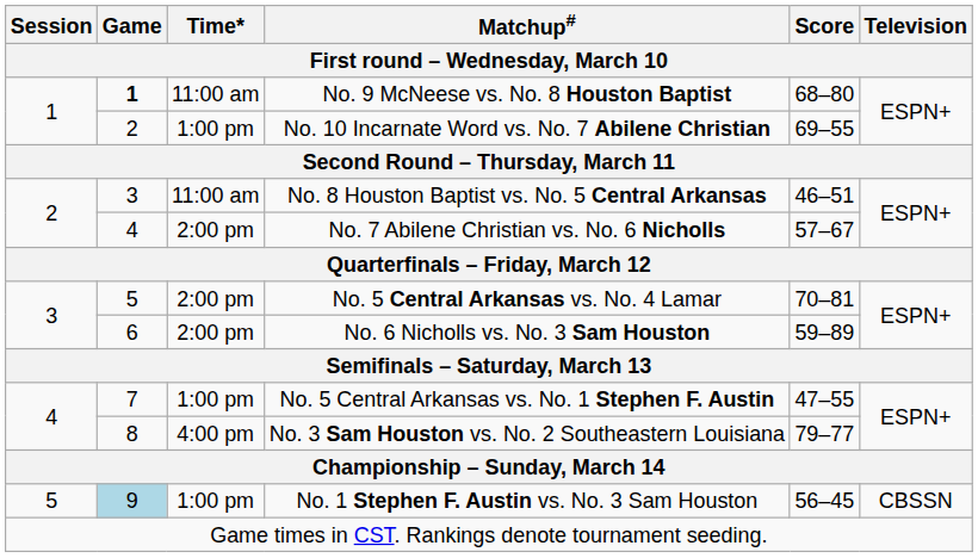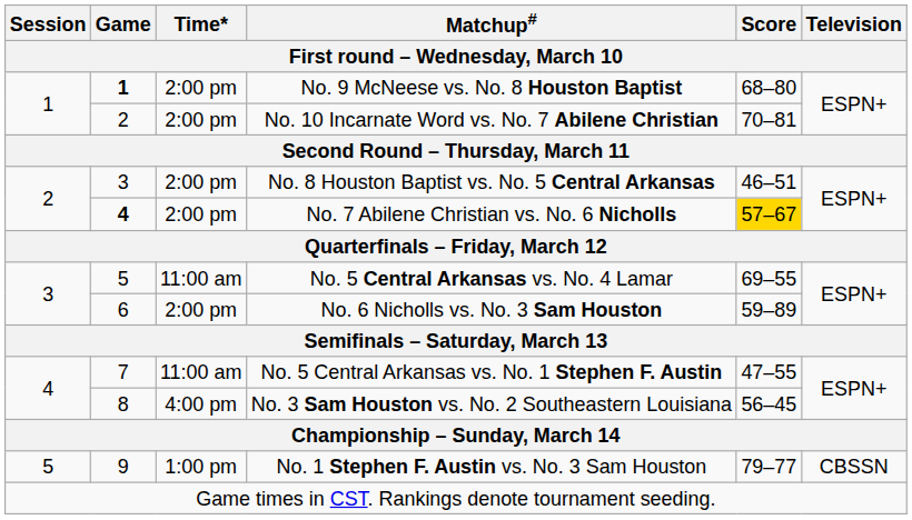 <table class="wikitable" style="font-size: 95%;text-align:center">
 <tr>
 <th>Session</th>
 <th>Game</th>
 <th>Time*</th>
 <th>Matchup<sup>#</sup></th>
 <th>Score</th>
 <th>Television</th>
 </tr>
 <tr>
 <th colspan=6>First round – Wednesday, March 10</th>
 </tr>
 <tr>
 <td rowspan=2>1</td>
 <td><strong>1</strong></td>
-<td>11:00 am</td>
+<td>2:00 pm</td>
 <td>No. 9 McNeese vs. No. 8 <strong>Houston Baptist</strong></td>
 <td>68–80</td>
 <td rowspan=2>ESPN+</td>
 </tr>
 <tr>
 <td>2</td>
-<td>1:00 pm</td>
+<td>2:00 pm</td>
 <td>No. 10 Incarnate Word vs. No. 7 <strong>Abilene Christian</strong></td>
-<td>69–55</td>
+<td>70–81</td>
 </tr>
 <tr>
 <th colspan=6>Second Round – Thursday, March 11</th>
 </tr>
 <tr>
 <td rowspan=2>2</td>
 <td>3</td>
-<td>11:00 am</td>
+<td>2:00 pm</td>
 <td>No. 8 Houston Baptist vs. No. 5 <strong>Central Arkansas</strong></td>
 <td>46–51</td>
 <td rowspan=2>ESPN+</td>
 </tr>
 <tr>
-<td>4</td>
+<td><strong>4</strong></td>
 <td>2:00 pm</td>
 <td>No. 7 Abilene Christian vs. No. 6 <strong>Nicholls</strong></td>
-<td>57–67</td>
+<td style="background: gold;">57–67</td>
 </tr>
 <tr>
 <th colspan=7>Quarterfinals – Friday, March 12</th>
 </tr>
 <tr>
 <td rowspan=2>3</td>
 <td>5</td>
-<td>2:00 pm</td>
+<td>11:00 am</td>
 <td>No. 5 <strong>Central Arkansas</strong> vs. No. 4 Lamar</td>
-<td>70–81</td>
+<td>69–55</td>
 <td rowspan=2>ESPN+</td>
 </tr>
 <tr>
 <td>6</td>
 <td>2:00 pm</td>
 <td>No. 6 Nicholls vs. No. 3 <strong>Sam Houston</strong></td>
 <td>59–89</td>
 </tr>
 <tr>
 <th colspan=7>Semifinals – Saturday, March 13</th>
 </tr>
 <tr>
 <td rowspan=2>4</td>
 <td>7</td>
-<td>1:00 pm</td>
+<td>11:00 am</td>
 <td>No. 5 Central Arkansas vs. No. 1 <strong>Stephen F. Austin</strong></td>
 <td>47–55</td>
 <td rowspan=2>ESPN+</td>
 </tr>
 <tr>
 <td>8</td>
 <td>4:00 pm</td>
 <td>No. 3 <strong>Sam Houston</strong> vs. No. 2 Southeastern Louisiana</td>
-<td>79–77</td>
+<td>56–45</td>
 </tr>
 <tr>
 <th colspan=7>Championship – Sunday, March 14</th>
 </tr>
 <tr>
 <td>5</td>
-<td style="background: lightblue;">9</td>
+<td>9</td>
 <td>1:00 pm</td>
 <td>No. 1 <strong>Stephen F. Austin</strong> vs. No. 3 Sam Houston</td>
-<td>56–45</td>
+<td>79–77</td>
 <td>CBSSN</td>
 </tr>
 <tr>
 <td colspan=6>Game times in <a href='#'>CST</a>. Rankings denote tournament seeding.</td>
 </tr>
 </table>
